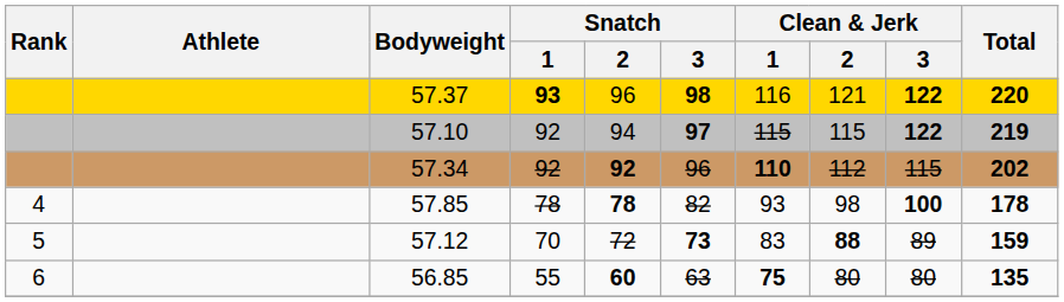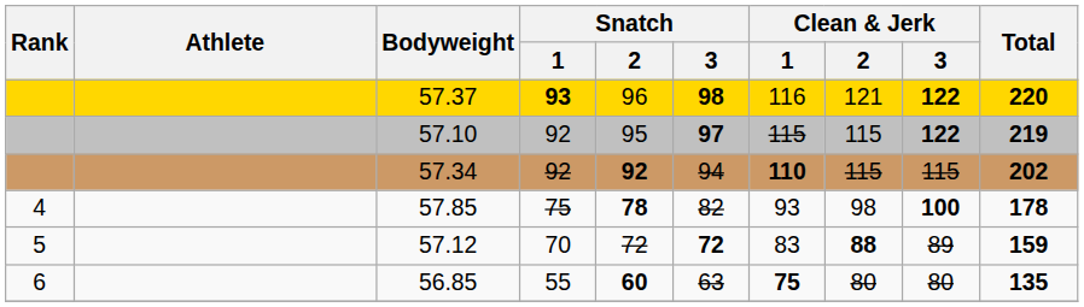 <table class="wikitable" style="text-align:center">
 <tr>
 <th rowspan=2>Rank</th>
 <th width=200 rowspan=2>Athlete</th>
 <th width=80 rowspan=2>Bodyweight</th>
 <th width=150 colspan=3>Snatch</th>
 <th width=150 colspan=3>Clean & Jerk</th>
 <th width=60 rowspan=2>Total</th>
 </tr>
 <tr>
 <th>1</th>
 <th>2</th>
 <th>3</th>
 <th>1</th>
 <th>2</th>
 <th>3</th>
 </tr>
 <tr bgcolor=gold>
 <td></td>
 <td align=left></td>
 <td>57.37</td>
 <td><strong>93</strong></td>
 <td>96</td>
 <td><strong>98</strong></td>
 <td>116</td>
 <td>121</td>
 <td><strong>122</strong></td>
 <td><strong>220</strong></td>
 </tr>
 <tr bgcolor=silver>
 <td></td>
 <td align=left></td>
 <td>57.10</td>
 <td>92</td>
-<td>94</td>
+<td>95</td>
 <td><strong>97</strong></td>
 <td><s>115</s></td>
 <td>115</td>
 <td><strong>122</strong></td>
 <td><strong>219</strong></td>
 </tr>
 <tr bgcolor=cc9966>
 <td></td>
 <td align=left></td>
 <td>57.34</td>
 <td><s>92</s></td>
 <td><strong>92</strong></td>
-<td><s>96</s></td>
+<td><s>94</s></td>
 <td><strong>110</strong></td>
-<td><s>112</s></td>
+<td><s>115</s></td>
 <td><s>115</s></td>
 <td><strong>202</strong></td>
 </tr>
 <tr>
 <td>4</td>
 <td align=left></td>
 <td>57.85</td>
-<td><s>78</s></td>
+<td><s>75</s></td>
 <td><strong>78</strong></td>
 <td><s>82</s></td>
 <td>93</td>
 <td>98</td>
 <td><strong>100</strong></td>
 <td><strong>178</strong></td>
 </tr>
 <tr>
 <td>5</td>
 <td align=left></td>
 <td>57.12</td>
 <td>70</td>
 <td><s>72</s></td>
-<td><strong>73</strong></td>
+<td><strong>72</strong></td>
 <td>83</td>
 <td><strong>88</strong></td>
 <td><s>89</s></td>
 <td><strong>159</strong></td>
 </tr>
 <tr>
 <td>6</td>
 <td align=left></td>
 <td>56.85</td>
 <td>55</td>
 <td><strong>60</strong></td>
 <td><s>63</s></td>
 <td><strong>75</strong></td>
 <td><s>80</s></td>
 <td><s>80</s></td>
 <td><strong>135</strong></td>
 </tr>
 <tr>
 </tr>
 </table>
